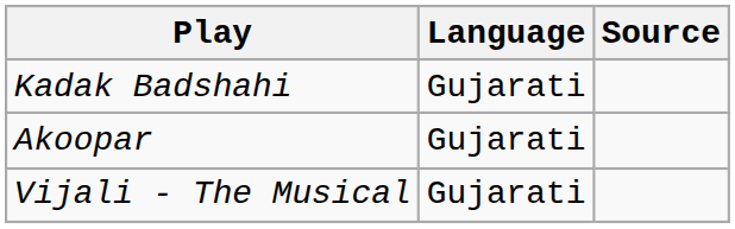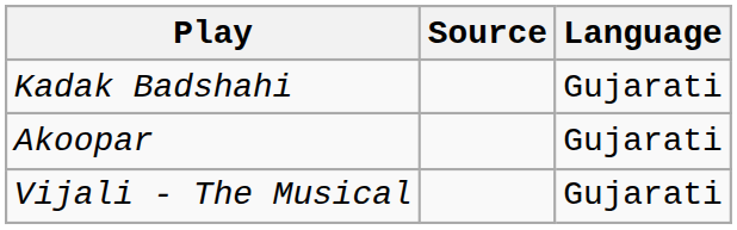 <table class="wikitable">
 <tr>
 <th>Play</th>
+<th>Source</th>
 <th>Language</th>
-<th>Source</th>
 </tr>
 <tr>
 <td><em>Kadak Badshahi</em></td>
+<td></td>
 <td>Gujarati</td>
-<td></td>
 </tr>
 <tr>
 <td><em>Akoopar</em></td>
+<td></td>
 <td>Gujarati</td>
-<td></td>
 </tr>
 <tr>
 <td><em>Vijali - The Musical</em></td>
+<td></td>
 <td>Gujarati</td>
-<td></td>
 </tr>
 </table>
